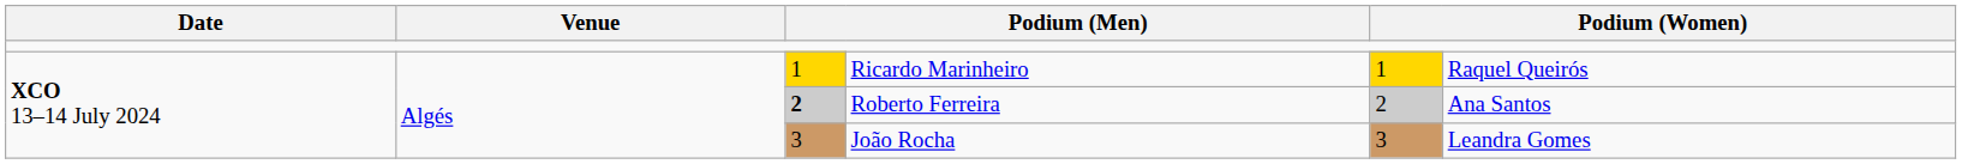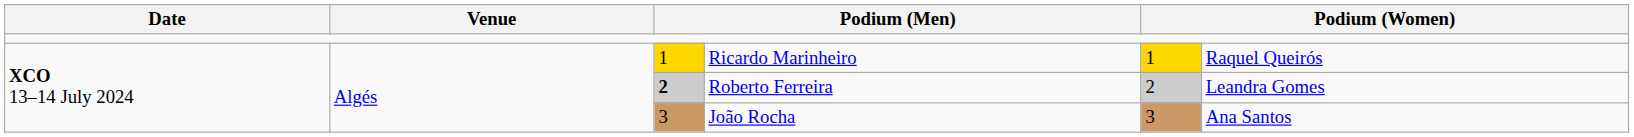 <table class="wikitable" width=70%>
 <tr>
 <th>Date</th>
 <th width=20%>Venue</th>
 <th colspan=2 width=30%>Podium (Men)</th>
 <th colspan=2 width=30%>Podium (Women)</th>
 </tr>
 <tr>
 <td colspan=6></td>
 </tr>
 <tr>
 <td rowspan=3><strong>XCO</strong> <br> 13–14 July 2024</td>
 <td rowspan=3><br><a href='#'>Algés</a></td>
 <td bgcolor=FFD700>1</td>
 <td><a href='#'>Ricardo Marinheiro</a></td>
 <td bgcolor=FFD700>1</td>
 <td><a href='#'>Raquel Queirós</a></td>
 </tr>
 <tr>
 <td bgcolor=CCCCCC><strong>2</strong></td>
 <td><a href='#'>Roberto Ferreira</a></td>
 <td bgcolor=CCCCCC>2</td>
-<td><a href='#'>Ana Santos</a></td>
+<td><a href='#'>Leandra Gomes</a></td>
 </tr>
 <tr>
 <td bgcolor=CC9966>3</td>
 <td><a href='#'>João Rocha</a></td>
 <td bgcolor=CC9966>3</td>
-<td><a href='#'>Leandra Gomes</a></td>
+<td><a href='#'>Ana Santos</a></td>
 </tr>
 </table>
